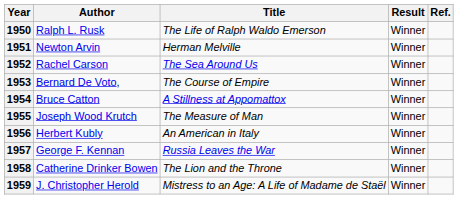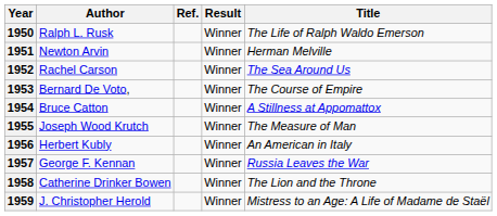 <table class="wikitable mw-collapsible">
 <tr>
 <th>Year</th>
 <th>Author</th>
+<th>Ref.</th>
+<th>Result</th>
 <th>Title</th>
-<th>Result</th>
-<th>Ref.</th>
 </tr>
 <tr>
 <th>1950</th>
 <td><a href='#'>Ralph L. Rusk</a></td>
+<td></td>
+<td>Winner</td>
 <td><em>The Life of Ralph Waldo Emerson</em></td>
-<td>Winner</td>
-<td></td>
 </tr>
 <tr>
 <th>1951</th>
 <td><a href='#'>Newton Arvin</a></td>
+<td></td>
+<td>Winner</td>
 <td><em>Herman Melville</em></td>
-<td>Winner</td>
-<td></td>
 </tr>
 <tr>
 <th>1952</th>
 <td><a href='#'>Rachel Carson</a></td>
+<td></td>
+<td>Winner</td>
 <td><em><a href='#'>The Sea Around Us</a></em></td>
-<td>Winner</td>
-<td></td>
 </tr>
 <tr>
 <th>1953</th>
 <td><a href='#'>Bernard De Voto</a>,</td>
+<td></td>
+<td>Winner</td>
 <td><em>The Course of Empire</em></td>
-<td>Winner</td>
-<td></td>
 </tr>
 <tr>
 <th>1954</th>
 <td><a href='#'>Bruce Catton</a></td>
+<td></td>
+<td>Winner</td>
 <td><em><a href='#'>A Stillness at Appomattox</a></em></td>
-<td>Winner</td>
-<td></td>
 </tr>
 <tr>
 <th>1955</th>
 <td><a href='#'>Joseph Wood Krutch</a></td>
+<td></td>
+<td>Winner</td>
 <td><em>The Measure of Man</em></td>
-<td>Winner</td>
-<td></td>
 </tr>
 <tr>
 <th>1956</th>
 <td><a href='#'>Herbert Kubly</a></td>
+<td></td>
+<td>Winner</td>
 <td><em>An American in Italy</em></td>
-<td>Winner</td>
-<td></td>
 </tr>
 <tr>
 <th>1957</th>
 <td><a href='#'>George F. Kennan</a></td>
+<td></td>
+<td>Winner</td>
 <td><em><a href='#'>Russia Leaves the War</a></em></td>
-<td>Winner</td>
-<td></td>
 </tr>
 <tr>
 <th>1958</th>
 <td><a href='#'>Catherine Drinker Bowen</a></td>
+<td></td>
+<td>Winner</td>
 <td><em>The Lion and the Throne</em></td>
-<td>Winner</td>
-<td></td>
 </tr>
 <tr>
 <th>1959</th>
 <td><a href='#'>J. Christopher Herold</a></td>
+<td></td>
+<td>Winner</td>
 <td><em>Mistress to an Age: A Life of Madame de Staël</em></td>
-<td>Winner</td>
-<td></td>
 </tr>
 </table>
